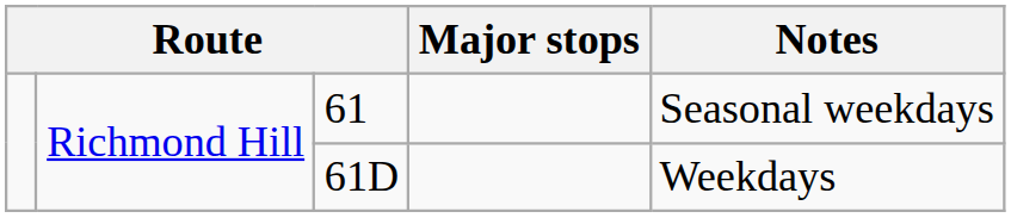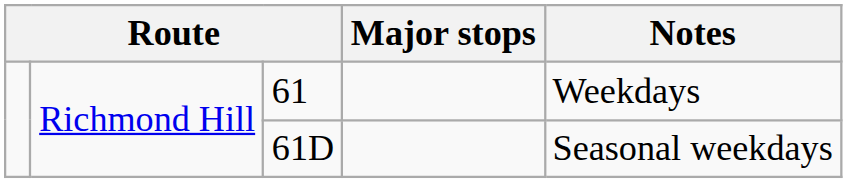 <table class="wikitable">
 <tr>
 <th colspan=3>Route</th>
 <th>Major stops</th>
 <th>Notes</th>
 </tr>
 <tr>
 <td rowspan=2 bgcolor=> </td>
 <td rowspan="2"><a href='#'>Richmond Hill</a></td>
 <td>61</td>
 <td></td>
-<td>Seasonal weekdays</td>
+<td>Weekdays</td>
 </tr>
 <tr>
 <td>61D</td>
 <td></td>
-<td>Weekdays</td>
+<td>Seasonal weekdays</td>
 </tr>
 </table>
